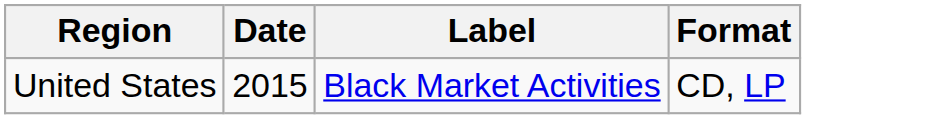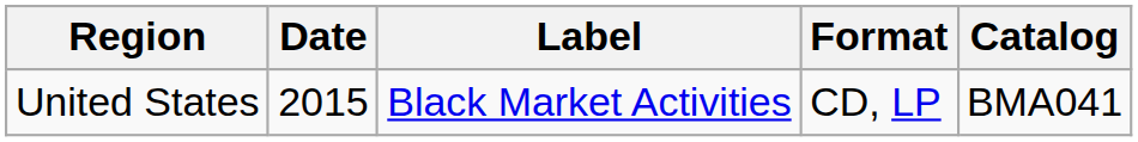 <table class="wikitable">
 <tr>
 <th>Region</th>
 <th>Date</th>
 <th>Label</th>
 <th>Format</th>
+<th>Catalog</th>
 </tr>
 <tr>
 <td>United States</td>
 <td>2015</td>
 <td><a href='#'>Black Market Activities</a></td>
 <td>CD, <a href='#'>LP</a></td>
+<td>BMA041</td>
 </tr>
 </table>
